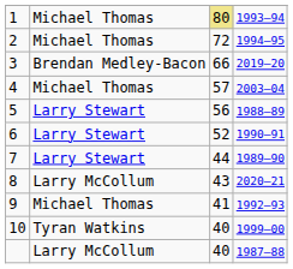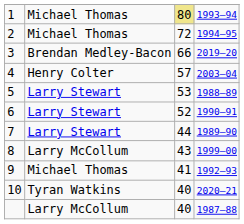 <table class="wikitable">
 <tr>
 </tr>
 <tr>
 <td>1</td>
 <td>Michael Thomas</td>
 <td style="background: khaki;">80</td>
 <td style="font-size:80%;"><a href='#'>1993–94</a></td>
 </tr>
 <tr>
 <td>2</td>
 <td>Michael Thomas</td>
 <td>72</td>
 <td style="font-size:80%;"><a href='#'>1994–95</a></td>
 </tr>
 <tr>
 <td>3</td>
 <td>Brendan Medley-Bacon</td>
 <td>66</td>
 <td style="font-size:80%;"><a href='#'>2019–20</a></td>
 </tr>
 <tr>
 <td>4</td>
-<td>Michael Thomas</td>
+<td>Henry Colter</td>
 <td>57</td>
 <td style="font-size:80%;"><a href='#'>2003–04</a></td>
 </tr>
 <tr>
 <td>5</td>
 <td><a href='#'>Larry Stewart</a></td>
-<td>56</td>
+<td>53</td>
 <td style="font-size:80%;"><a href='#'>1988–89</a></td>
 </tr>
 <tr>
 <td>6</td>
 <td><a href='#'>Larry Stewart</a></td>
 <td>52</td>
 <td style="font-size:80%;"><a href='#'>1990–91</a></td>
 </tr>
 <tr>
 <td>7</td>
 <td><a href='#'>Larry Stewart</a></td>
 <td>44</td>
 <td style="font-size:80%;"><a href='#'>1989–90</a></td>
 </tr>
 <tr>
 <td>8</td>
 <td>Larry McCollum</td>
 <td>43</td>
-<td style="font-size:80%;"><a href='#'>2020–21</a></td>
+<td style="font-size:80%;"><a href='#'>1999–00</a></td>
 </tr>
 <tr>
 <td>9</td>
 <td>Michael Thomas</td>
 <td>41</td>
 <td style="font-size:80%;"><a href='#'>1992–93</a></td>
 </tr>
 <tr>
 <td>10</td>
 <td>Tyran Watkins</td>
 <td>40</td>
-<td style="font-size:80%;"><a href='#'>1999–00</a></td>
+<td style="font-size:80%;"><a href='#'>2020–21</a></td>
 </tr>
 <tr>
 <td></td>
 <td>Larry McCollum</td>
 <td>40</td>
 <td style="font-size:80%;"><a href='#'>1987–88</a></td>
 </tr>
 </table>
